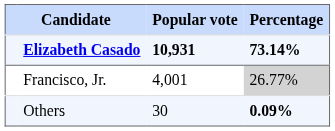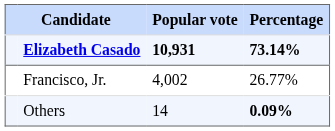 <table style="border: 1px solid #666666; border-collapse: collapse" align="center" cellpadding="6">
 <tr style="background-color: #C9DBFC">
 <th colspan="2">Candidate</th>
 <th>Popular vote</th>
 <th>Percentage</th>
 </tr>
 <tr style="background-color: #F0F5FE">
 <td style="border-top: 1px solid #DDDDDD"></td>
 <td style="border-top: 1px solid #DDDDDD"><strong><a href='#'>Elizabeth Casado</a></strong></td>
 <td style="border-top: 1px solid #DDDDDD"><strong>10,931</strong></td>
 <td style="border-top: 1px solid #DDDDDD"><strong>73.14%</strong></td>
 </tr>
 <tr>
 <td style="border-top: 1px solid #666666"></td>
 <td style="border-top: 1px solid #666666">Francisco, Jr.</td>
-<td style="border-top: 1px solid #666666">4,001</td>
-<td style="background: lightgrey; border-top: 1px solid #666666">26.77%</td>
+<td style="border-top: 1px solid #666666">4,002</td>
+<td style="border-top: 1px solid #666666">26.77%</td>
 </tr>
 <tr style="background-color: #F0F5FE">
 <td style="border-top: 1px solid #DDDDDD"></td>
 <td style="border-top: 1px solid #DDDDDD">Others</td>
-<td style="border-top: 1px solid #DDDDDD">30</td>
+<td style="border-top: 1px solid #DDDDDD">14</td>
 <td style="border-top: 1px solid #DDDDDD"><strong>0.09%</strong></td>
 </tr>
 </table>
